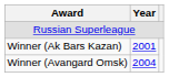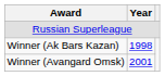 <table class="wikitable">
 <tr>
 <th>Award</th>
 <th>Year</th>
 <th></th>
 </tr>
 <tr ALIGN="center" bgcolor="#e0e0e0">
 <td colspan="3"><a href='#'>Russian Superleague</a></td>
 </tr>
 <tr>
 <td>Winner (Ak Bars Kazan)</td>
-<td><a href='#'>2001</a></td>
+<td><a href='#'>1998</a></td>
 </tr>
 <tr>
 <td>Winner (Avangard Omsk)</td>
-<td><a href='#'>2004</a></td>
+<td><a href='#'>2001</a></td>
 </tr>
 </table>
